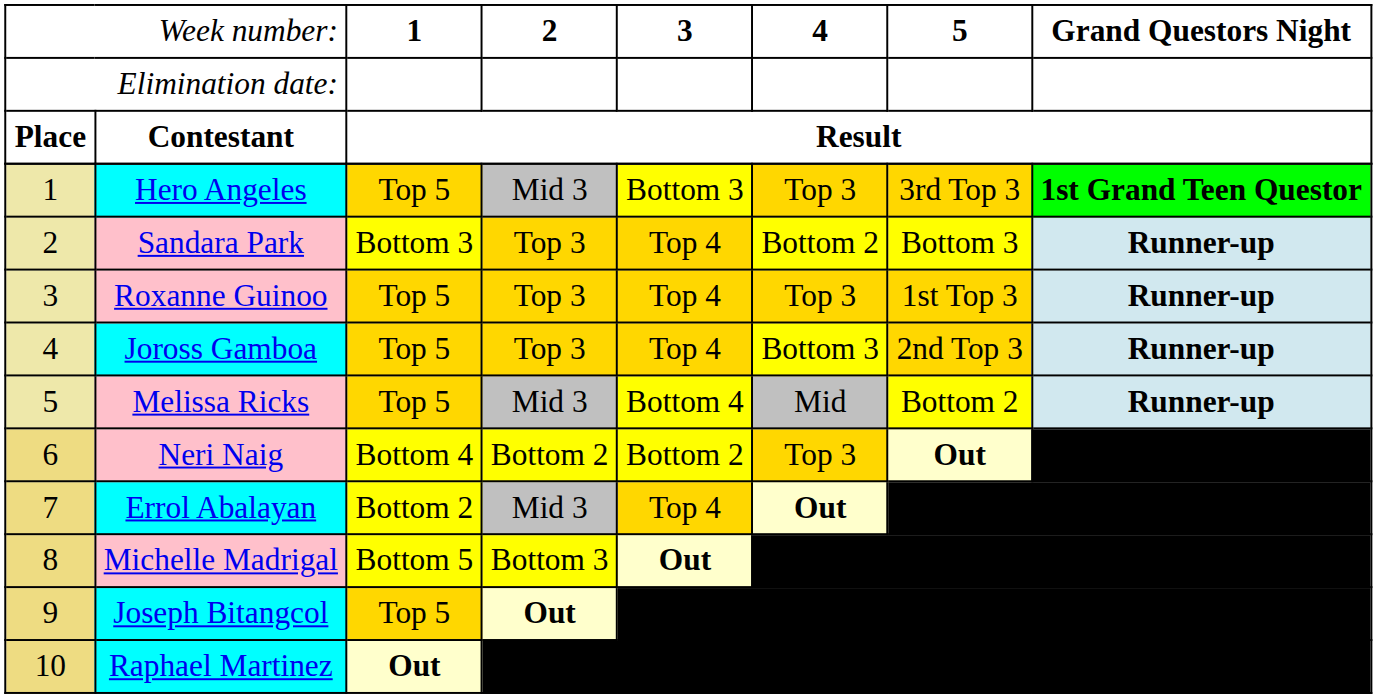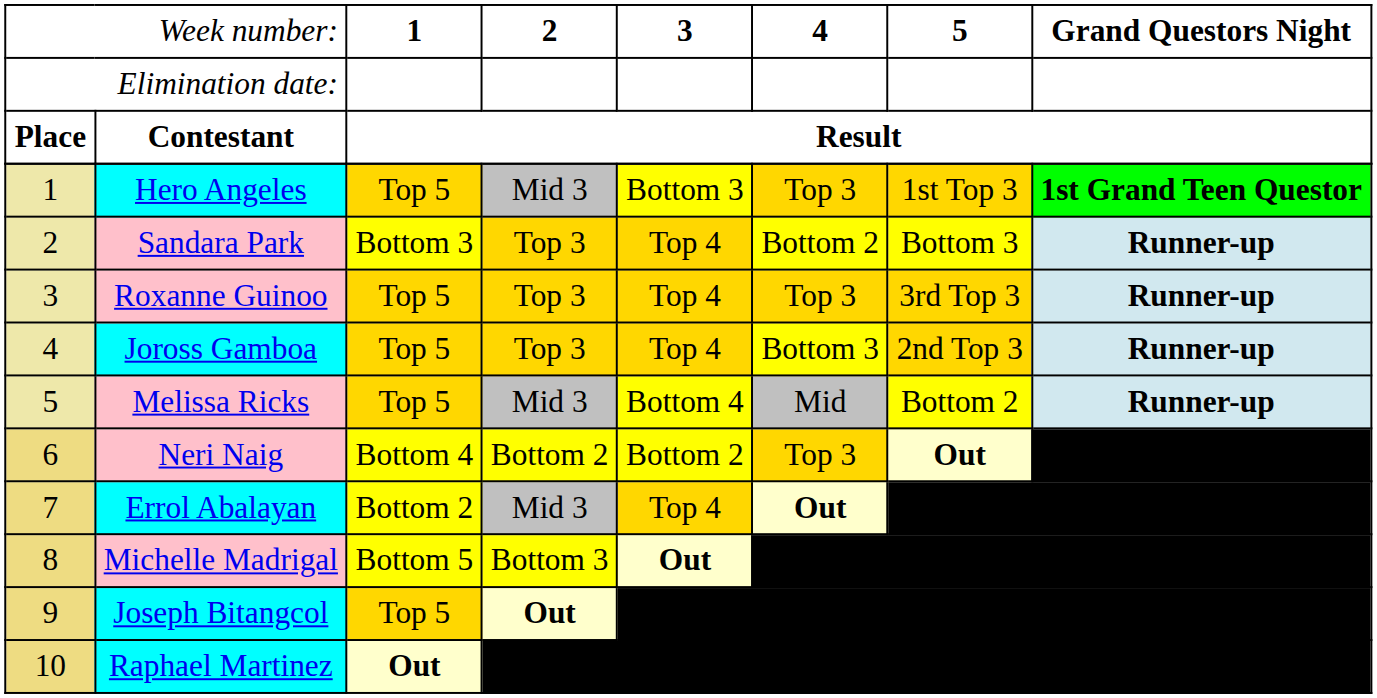 <table border="2" cellpadding="4" style="background:white; border:1px solid black; border-collapse:collapse; margin:1em auto; text-align:center;">
 <tr>
 <td colspan="2" align="right"><em>Week number:</em></td>
 <th>1</th>
 <th>2</th>
 <th>3</th>
 <th>4</th>
 <th>5</th>
 <th>Grand Questors Night</th>
 </tr>
 <tr>
 <td colspan="2" align="right"><em>Elimination date:</em></td>
 <th></th>
 <th></th>
 <th></th>
 <th></th>
 <th></th>
 <th></th>
 </tr>
 <tr>
 <th>Place</th>
 <th>Contestant</th>
 <th colspan="8" align="center">Result</th>
 </tr>
 <tr>
 </tr>
 <tr>
 <td align="center" style="background:palegoldenrod;">1</td>
 <td bgcolor="cyan"><a href='#'>Hero Angeles</a></td>
 <td style="background:gold; color:black">Top 5</td>
 <td style="background:silver; color:black">Mid 3</td>
 <td style="background:yellow; color:black">Bottom 3</td>
 <td style="background:gold; color:black">Top 3</td>
-<td style="background:gold; color:black">3rd Top 3</td>
+<td style="background:gold; color:black">1st Top 3</td>
 <td style="background:lime; color:black"><strong>1st Grand Teen Questor</strong></td>
 </tr>
 <tr>
 <td align="center" style="background:palegoldenrod;">2</td>
 <td bgcolor="pink"><a href='#'>Sandara Park</a></td>
 <td style="background:yellow; color:black">Bottom 3</td>
 <td style="background:gold; color:black">Top 3</td>
 <td style="background:gold; color:black">Top 4</td>
 <td style="background:yellow; color:black">Bottom 2</td>
 <td style="background:yellow; color:black">Bottom 3</td>
 <td style="background:#D1E8EF; color:black"><strong>Runner-up</strong></td>
 </tr>
 <tr>
 <td align="center" style="background:palegoldenrod;">3</td>
 <td bgcolor="pink"><a href='#'>Roxanne Guinoo</a></td>
 <td style="background:gold; color:black">Top 5</td>
 <td style="background:gold; color:black">Top 3</td>
 <td style="background:gold; color:black">Top 4</td>
 <td style="background:gold; color:black">Top 3</td>
-<td style="background:gold; color:black">1st Top 3</td>
+<td style="background:gold; color:black">3rd Top 3</td>
 <td style="background:#D1E8EF; color:black"><strong>Runner-up</strong></td>
 </tr>
 <tr>
 <td align="center" style="background:palegoldenrod;">4</td>
 <td bgcolor="cyan"><a href='#'>Joross Gamboa</a></td>
 <td style="background:gold; color:black">Top 5</td>
 <td style="background:gold; color:black">Top 3</td>
 <td style="background:gold; color:black">Top 4</td>
 <td style="background:yellow; color:black">Bottom 3</td>
 <td style="background:gold; color:black">2nd Top 3</td>
 <td style="background:#D1E8EF; color:black"><strong>Runner-up</strong></td>
 </tr>
 <tr>
 <td align="center" style="background:palegoldenrod;">5</td>
 <td bgcolor="pink"><a href='#'>Melissa Ricks</a></td>
 <td style="background:gold; color:black">Top 5</td>
 <td style="background:silver; color:black">Mid 3</td>
 <td style="background:yellow; color:black">Bottom 4</td>
 <td style="background:silver; color:black">Mid</td>
 <td style="background:yellow; color:black">Bottom 2</td>
 <td style="background:#D1E8EF; color:black"><strong>Runner-up</strong></td>
 </tr>
 <tr>
 <td align="center" style="background:#EEDC82;">6</td>
 <td bgcolor="pink"><a href='#'>Neri Naig</a></td>
 <td style="background:yellow; color:black">Bottom 4</td>
 <td style="background:yellow; color:black">Bottom 2</td>
 <td style="background:yellow; color:black">Bottom 2</td>
 <td style="background:gold; color:black">Top 3</td>
 <td style="background:#FFFFCC; color:black"><strong>Out</strong></td>
 <td style="background:Black; color:white" colspan=4></td>
 </tr>
 <tr>
 <td align="center" style="background:#EEDC82;">7</td>
 <td bgcolor="cyan"><a href='#'>Errol Abalayan</a></td>
 <td style="background:yellow; color:black">Bottom 2</td>
 <td style="background:silver; color:black">Mid 3</td>
 <td style="background:gold; color:black">Top 4</td>
 <td style="background:#FFFFCC; color:black"><strong>Out</strong></td>
 <td style="background:Black; color:white" colspan=5></td>
 </tr>
 <tr>
 <td align="center" style="background:#EEDC82;">8</td>
 <td bgcolor="pink"><a href='#'>Michelle Madrigal</a></td>
 <td style="background:yellow; color:black">Bottom 5</td>
 <td style="background:yellow; color:black">Bottom 3</td>
 <td style="background:#FFFFCC; color:black"><strong>Out</strong></td>
 <td style="background:Black; color:white" colspan=6></td>
 </tr>
 <tr>
 <td align="center" style="background:#EEDC82;">9</td>
 <td bgcolor="cyan"><a href='#'>Joseph Bitangcol</a></td>
 <td style="background:gold; color:black">Top 5</td>
 <td style="background:#FFFFCC; color:black"><strong>Out</strong></td>
 <td style="background:Black; color:white" colspan=7></td>
 </tr>
 <tr>
 <td align="center" style="background:#EEDC82;">10</td>
 <td bgcolor="cyan"><a href='#'>Raphael Martinez</a></td>
 <td style="background:#FFFFCC; color:black"><strong>Out</strong></td>
 <td style="background:Black; color:white" colspan=8></td>
 </tr>
 </table>
